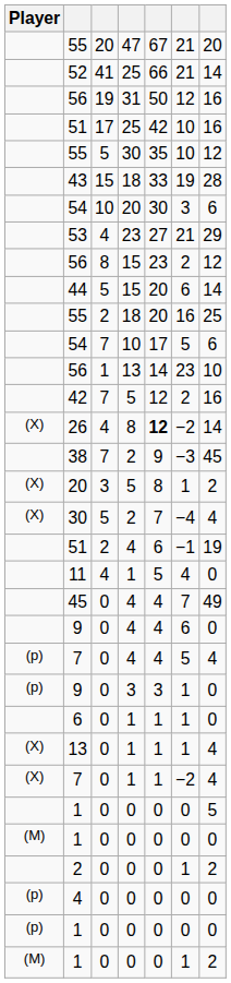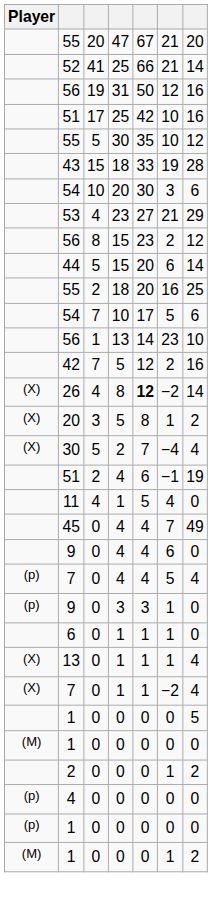 <table class="wikitable sortable" style="text-align:center;">
 <tr>
 <th>Player</th>
 <th></th>
 <th></th>
 <th></th>
 <th></th>
 <th data-sort-type="number"></th>
 <th></th>
 </tr>
 <tr>
 <td></td>
 <td>55</td>
 <td>20</td>
 <td>47</td>
 <td>67</td>
 <td>21</td>
 <td>20</td>
 </tr>
 <tr>
 <td></td>
 <td>52</td>
 <td>41</td>
 <td>25</td>
 <td>66</td>
 <td>21</td>
 <td>14</td>
 </tr>
 <tr>
 <td></td>
 <td>56</td>
 <td>19</td>
 <td>31</td>
 <td>50</td>
 <td>12</td>
 <td>16</td>
 </tr>
 <tr>
 <td></td>
 <td>51</td>
 <td>17</td>
 <td>25</td>
 <td>42</td>
 <td>10</td>
 <td>16</td>
 </tr>
 <tr>
 <td></td>
 <td>55</td>
 <td>5</td>
 <td>30</td>
 <td>35</td>
 <td>10</td>
 <td>12</td>
 </tr>
 <tr>
 <td></td>
 <td>43</td>
 <td>15</td>
 <td>18</td>
 <td>33</td>
 <td>19</td>
 <td>28</td>
 </tr>
 <tr>
 <td></td>
 <td>54</td>
 <td>10</td>
 <td>20</td>
 <td>30</td>
 <td>3</td>
 <td>6</td>
 </tr>
 <tr>
 <td></td>
 <td>53</td>
 <td>4</td>
 <td>23</td>
 <td>27</td>
 <td>21</td>
 <td>29</td>
 </tr>
 <tr>
 <td></td>
 <td>56</td>
 <td>8</td>
 <td>15</td>
 <td>23</td>
 <td>2</td>
 <td>12</td>
 </tr>
 <tr>
 <td></td>
 <td>44</td>
 <td>5</td>
 <td>15</td>
 <td>20</td>
 <td>6</td>
 <td>14</td>
 </tr>
 <tr>
 <td></td>
 <td>55</td>
 <td>2</td>
 <td>18</td>
 <td>20</td>
 <td>16</td>
 <td>25</td>
 </tr>
 <tr>
 <td></td>
 <td>54</td>
 <td>7</td>
 <td>10</td>
 <td>17</td>
 <td>5</td>
 <td>6</td>
 </tr>
 <tr>
 <td></td>
 <td>56</td>
 <td>1</td>
 <td>13</td>
 <td>14</td>
 <td>23</td>
 <td>10</td>
 </tr>
 <tr>
 <td></td>
 <td>42</td>
 <td>7</td>
 <td>5</td>
 <td>12</td>
 <td>2</td>
 <td>16</td>
 </tr>
 <tr>
 <td><sup>(X)</sup></td>
 <td>26</td>
 <td>4</td>
 <td>8</td>
 <td><strong>12</strong></td>
 <td>−2</td>
 <td>14</td>
-</tr>
-<tr>
-<td></td>
-<td>38</td>
-<td>7</td>
-<td>2</td>
-<td>9</td>
-<td>−3</td>
-<td>45</td>
 </tr>
 <tr>
 <td><sup>(X)</sup></td>
 <td>20</td>
 <td>3</td>
 <td>5</td>
 <td>8</td>
 <td>1</td>
 <td>2</td>
 </tr>
 <tr>
 <td><sup>(X)</sup></td>
 <td>30</td>
 <td>5</td>
 <td>2</td>
 <td>7</td>
 <td>−4</td>
 <td>4</td>
 </tr>
 <tr>
 <td></td>
 <td>51</td>
 <td>2</td>
 <td>4</td>
 <td>6</td>
 <td>−1</td>
 <td>19</td>
 </tr>
 <tr>
 <td></td>
 <td>11</td>
 <td>4</td>
 <td>1</td>
 <td>5</td>
 <td>4</td>
 <td>0</td>
 </tr>
 <tr>
 <td></td>
 <td>45</td>
 <td>0</td>
 <td>4</td>
 <td>4</td>
 <td>7</td>
 <td>49</td>
 </tr>
 <tr>
 <td></td>
 <td>9</td>
 <td>0</td>
 <td>4</td>
 <td>4</td>
 <td>6</td>
 <td>0</td>
 </tr>
 <tr>
 <td><sup>(p)</sup></td>
 <td>7</td>
 <td>0</td>
 <td>4</td>
 <td>4</td>
 <td>5</td>
 <td>4</td>
 </tr>
 <tr>
 <td><sup>(p)</sup></td>
 <td>9</td>
 <td>0</td>
 <td>3</td>
 <td>3</td>
 <td>1</td>
 <td>0</td>
 </tr>
 <tr>
 <td></td>
 <td>6</td>
 <td>0</td>
 <td>1</td>
 <td>1</td>
 <td>1</td>
 <td>0</td>
 </tr>
 <tr>
 <td><sup>(X)</sup></td>
 <td>13</td>
 <td>0</td>
 <td>1</td>
 <td>1</td>
 <td>1</td>
 <td>4</td>
 </tr>
 <tr>
 <td><sup>(X)</sup></td>
 <td>7</td>
 <td>0</td>
 <td>1</td>
 <td>1</td>
 <td>−2</td>
 <td>4</td>
 </tr>
 <tr>
 <td></td>
 <td>1</td>
 <td>0</td>
 <td>0</td>
 <td>0</td>
 <td>0</td>
 <td>5</td>
 </tr>
 <tr>
 <td><sup>(M)</sup></td>
 <td>1</td>
 <td>0</td>
 <td>0</td>
 <td>0</td>
 <td>0</td>
 <td>0</td>
 </tr>
 <tr>
 <td></td>
 <td>2</td>
 <td>0</td>
 <td>0</td>
 <td>0</td>
 <td>1</td>
 <td>2</td>
 </tr>
 <tr>
 <td><sup>(p)</sup></td>
 <td>4</td>
 <td>0</td>
 <td>0</td>
 <td>0</td>
 <td>0</td>
 <td>0</td>
 </tr>
 <tr>
 <td><sup>(p)</sup></td>
 <td>1</td>
 <td>0</td>
 <td>0</td>
 <td>0</td>
 <td>0</td>
 <td>0</td>
 </tr>
 <tr>
 <td><sup>(M)</sup></td>
 <td>1</td>
 <td>0</td>
 <td>0</td>
 <td>0</td>
 <td>1</td>
 <td>2</td>
 </tr>
 </table>
